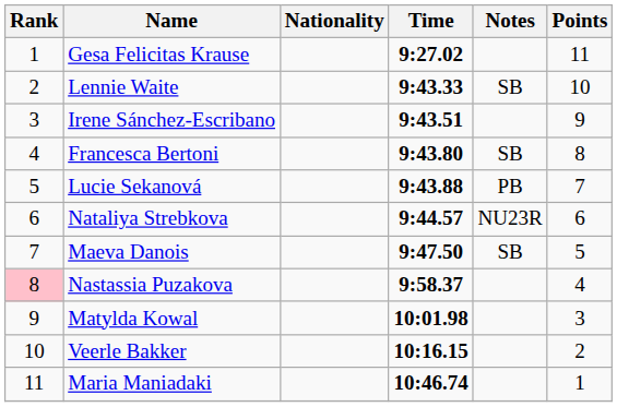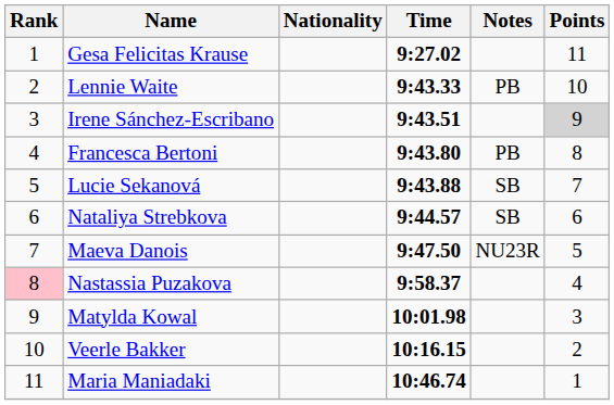 <table class="wikitable sortable" style="text-align:center">
 <tr>
 <th>Rank</th>
 <th>Name</th>
 <th>Nationality</th>
 <th>Time</th>
 <th>Notes</th>
 <th>Points</th>
 </tr>
 <tr>
 <td>1</td>
 <td align=left><a href='#'>Gesa Felicitas Krause</a></td>
 <td align=left></td>
 <td><strong>9:27.02</strong></td>
 <td></td>
 <td>11</td>
 </tr>
 <tr>
 <td>2</td>
 <td align=left><a href='#'>Lennie Waite</a></td>
 <td align=left></td>
 <td><strong>9:43.33</strong></td>
-<td>SB</td>
+<td>PB</td>
 <td>10</td>
 </tr>
 <tr>
 <td>3</td>
 <td align=left><a href='#'>Irene Sánchez-Escribano</a></td>
 <td align=left></td>
 <td><strong>9:43.51</strong></td>
 <td></td>
-<td>9</td>
+<td style="background: lightgrey;">9</td>
 </tr>
 <tr>
 <td>4</td>
 <td align=left><a href='#'>Francesca Bertoni</a></td>
 <td align=left></td>
 <td><strong>9:43.80</strong></td>
-<td>SB</td>
+<td>PB</td>
 <td>8</td>
 </tr>
 <tr>
 <td>5</td>
 <td align=left><a href='#'>Lucie Sekanová</a></td>
 <td align=left></td>
 <td><strong>9:43.88</strong></td>
-<td>PB</td>
+<td>SB</td>
 <td>7</td>
 </tr>
 <tr>
 <td>6</td>
 <td align=left><a href='#'>Nataliya Strebkova</a></td>
 <td align=left></td>
 <td><strong>9:44.57</strong></td>
-<td>NU23R</td>
+<td>SB</td>
 <td>6</td>
 </tr>
 <tr>
 <td>7</td>
 <td align=left><a href='#'>Maeva Danois</a></td>
 <td align=left></td>
 <td><strong>9:47.50</strong></td>
-<td>SB</td>
+<td>NU23R</td>
 <td>5</td>
 </tr>
 <tr>
 <td style="background: pink;">8</td>
 <td align=left><a href='#'>Nastassia Puzakova</a></td>
 <td align=left></td>
 <td><strong>9:58.37</strong></td>
 <td></td>
 <td>4</td>
 </tr>
 <tr>
 <td>9</td>
 <td align=left><a href='#'>Matylda Kowal</a></td>
 <td align=left></td>
 <td><strong>10:01.98</strong></td>
 <td></td>
 <td>3</td>
 </tr>
 <tr>
 <td>10</td>
 <td align=left><a href='#'>Veerle Bakker</a></td>
 <td align=left></td>
 <td><strong>10:16.15</strong></td>
 <td></td>
 <td>2</td>
 </tr>
 <tr>
 <td>11</td>
 <td align=left><a href='#'>Maria Maniadaki</a></td>
 <td align=left></td>
 <td><strong>10:46.74</strong></td>
 <td></td>
 <td>1</td>
 </tr>
 <tr>
 </tr>
 </table>
